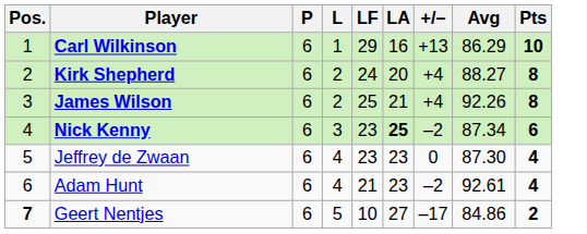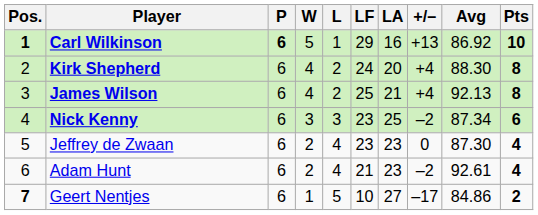 <table class="wikitable" style="text-align:center; margin: 1em auto 1em auto, align:left">
 <tr>
 <th width=20>Pos.</th>
 <th width=212>Player</th>
 <th width=20>P</th>
+<th width=20>W</th>
 <th width=20>L</th>
 <th width=20>LF</th>
 <th width=20>LA</th>
 <th width=25>+/–</th>
 <th width=50>Avg</th>
 <th width=20>Pts</th>
 </tr>
 <tr style="background:#D0F0C0;">
-<td>1</td>
+<td><strong>1</strong></td>
 <td align=left> <strong><a href='#'>Carl Wilkinson</a></strong></td>
-<td>6</td>
+<td><strong>6</strong></td>
+<td>5</td>
 <td>1</td>
 <td>29</td>
 <td>16</td>
 <td>+13</td>
-<td>86.29</td>
+<td>86.92</td>
 <td><strong>10</strong></td>
 </tr>
 <tr style="background:#D0F0C0;">
 <td>2</td>
 <td align=left> <strong><a href='#'>Kirk Shepherd</a></strong></td>
 <td>6</td>
+<td>4</td>
 <td>2</td>
 <td>24</td>
 <td>20</td>
 <td>+4</td>
-<td>88.27</td>
+<td>88.30</td>
 <td><strong>8</strong></td>
 </tr>
 <tr style="background:#D0F0C0;">
 <td>3</td>
 <td align=left> <strong><a href='#'>James Wilson</a></strong></td>
 <td>6</td>
+<td>4</td>
 <td>2</td>
 <td>25</td>
 <td>21</td>
 <td>+4</td>
-<td>92.26</td>
+<td>92.13</td>
 <td><strong>8</strong></td>
 </tr>
 <tr style="background:#D0F0C0;">
 <td>4</td>
 <td align=left> <strong><a href='#'>Nick Kenny</a></strong></td>
 <td>6</td>
 <td>3</td>
+<td>3</td>
 <td>23</td>
-<td><strong>25</strong></td>
+<td>25</td>
 <td>–2</td>
 <td>87.34</td>
 <td><strong>6</strong></td>
 </tr>
 <tr style=>
 <td>5</td>
 <td align=left> <a href='#'>Jeffrey de Zwaan</a></td>
 <td>6</td>
+<td>2</td>
 <td>4</td>
 <td>23</td>
 <td>23</td>
 <td>0</td>
 <td>87.30</td>
 <td><strong>4</strong></td>
 </tr>
 <tr style=>
 <td>6</td>
 <td align=left> <a href='#'>Adam Hunt</a></td>
 <td>6</td>
+<td>2</td>
 <td>4</td>
 <td>21</td>
 <td>23</td>
 <td>–2</td>
 <td>92.61</td>
 <td><strong>4</strong></td>
 </tr>
 <tr style=>
 <td><strong>7</strong></td>
 <td align=left> <a href='#'>Geert Nentjes</a></td>
 <td>6</td>
+<td>1</td>
 <td>5</td>
 <td>10</td>
 <td>27</td>
 <td>–17</td>
 <td>84.86</td>
 <td><strong>2</strong></td>
 </tr>
 </table>
